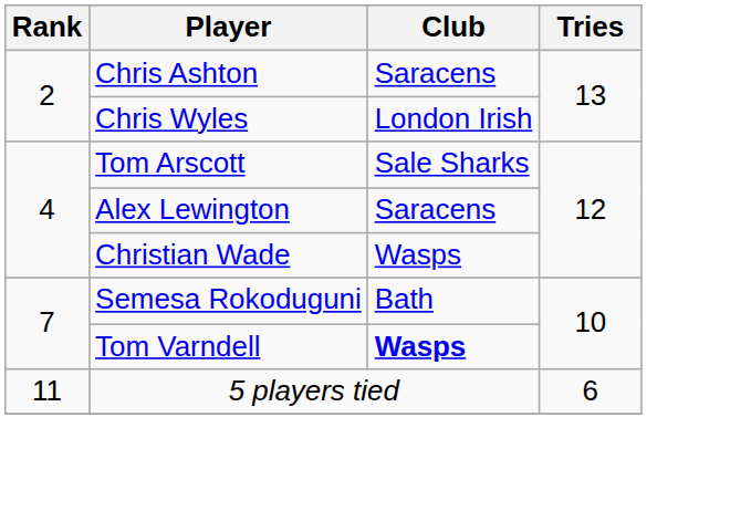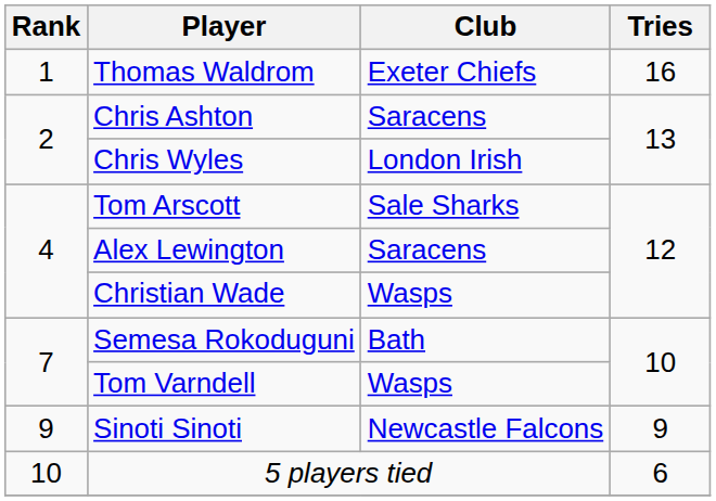 <table class="wikitable" style="text-align:center">
 <tr>
 <th>Rank</th>
 <th>Player</th>
 <th>Club</th>
 <th style="width:50px;">Tries</th>
+</tr>
+<tr>
+<td>1</td>
+<td align=left> <a href='#'>Thomas Waldrom</a></td>
+<td align=left><a href='#'>Exeter Chiefs</a></td>
+<td>16</td>
 </tr>
 <tr>
 <td rowspan=2>2</td>
 <td align=left> <a href='#'>Chris Ashton</a></td>
 <td align=left><a href='#'>Saracens</a></td>
 <td rowspan=2>13</td>
 </tr>
 <tr>
 <td align=left> <a href='#'>Chris Wyles</a></td>
 <td align=left><a href='#'>London Irish</a></td>
 </tr>
 <tr>
 <td rowspan=3>4</td>
 <td align=left> <a href='#'>Tom Arscott</a></td>
 <td align=left><a href='#'>Sale Sharks</a></td>
 <td rowspan=3>12</td>
 </tr>
 <tr>
 <td align=left> <a href='#'>Alex Lewington</a></td>
 <td align=left><a href='#'>Saracens</a></td>
 </tr>
 <tr>
 <td align=left> <a href='#'>Christian Wade</a></td>
 <td align=left><a href='#'>Wasps</a></td>
 </tr>
 <tr>
 <td rowspan=2>7</td>
 <td align=left> <a href='#'>Semesa Rokoduguni</a></td>
 <td align=left><a href='#'>Bath</a></td>
 <td rowspan=2>10</td>
 </tr>
 <tr>
 <td align=left> <a href='#'>Tom Varndell</a></td>
-<td align=left><strong><a href='#'>Wasps</a></strong></td>
+<td align=left><a href='#'>Wasps</a></td>
 </tr>
 <tr>
-<td>11</td>
+<td>9</td>
+<td align=left> <a href='#'>Sinoti Sinoti</a></td>
+<td align=left><a href='#'>Newcastle Falcons</a></td>
+<td>9</td>
+</tr>
+<tr>
+<td>10</td>
 <td colspan=2><em>5 players tied</em></td>
 <td>6</td>
 </tr>
 <tr>
 </tr>
 </table>
